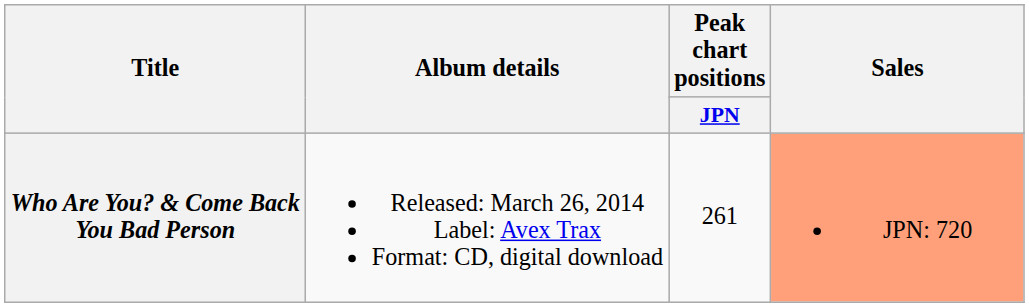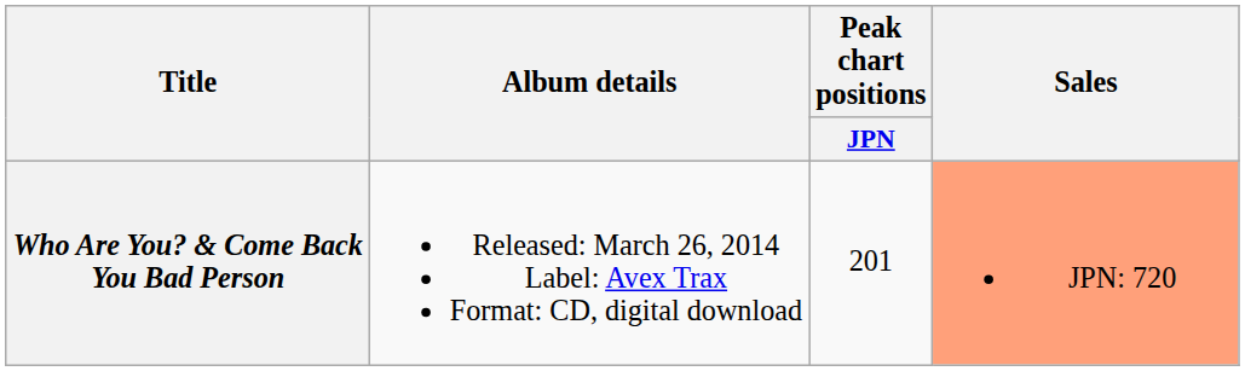 <table class="wikitable plainrowheaders" style="text-align:center">
 <tr>
 <th rowspan="2" style="width:12em">Title</th>
 <th rowspan="2">Album details</th>
 <th>Peak chart positions</th>
 <th rowspan="2" style="width:10em">Sales</th>
 </tr>
 <tr>
 <th scope="col" style="width:3em;font-size:90%"><a href='#'>JPN</a><br></th>
 </tr>
 <tr>
 <th scope="row"><em>Who Are You? & Come Back You Bad Person</em></th>
 <td><br><ul><li>Released: March 26, 2014</li><li>Label: <a href='#'>Avex Trax</a></li><li>Format: CD, digital download</li></ul></td>
-<td>261</td>
+<td>201</td>
 <td style="background: lightsalmon;"><br><ul><li>JPN: 720</li></ul></td>
 </tr>
 </table>
